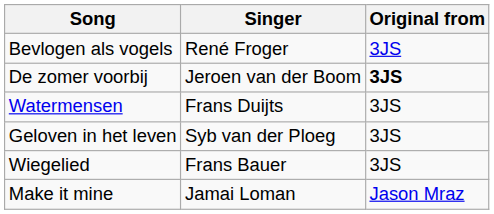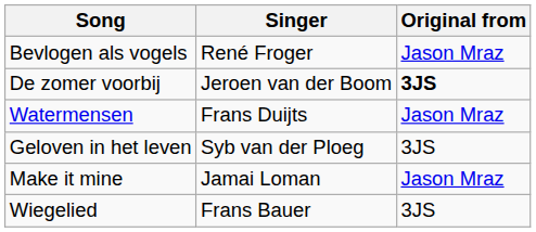 <table class="wikitable">
 <tr>
 <th>Song</th>
 <th>Singer</th>
 <th>Original from</th>
 </tr>
 <tr>
 <td>Bevlogen als vogels</td>
 <td>René Froger</td>
-<td><a href='#'>3JS</a></td>
+<td><a href='#'>Jason Mraz</a></td>
 </tr>
 <tr>
 <td>De zomer voorbij</td>
 <td>Jeroen van der Boom</td>
 <td><strong>3JS</strong></td>
 </tr>
 <tr>
 <td><a href='#'>Watermensen</a></td>
 <td>Frans Duijts</td>
-<td>3JS</td>
+<td><a href='#'>Jason Mraz</a></td>
 </tr>
 <tr>
 <td>Geloven in het leven</td>
 <td>Syb van der Ploeg</td>
 <td>3JS</td>
 </tr>
 <tr>
+<td>Make it mine</td>
+<td>Jamai Loman</td>
+<td><a href='#'>Jason Mraz</a></td>
+</tr>
+<tr>
 <td>Wiegelied</td>
 <td>Frans Bauer</td>
 <td>3JS</td>
 </tr>
-<tr>
-<td>Make it mine</td>
-<td>Jamai Loman</td>
-<td><a href='#'>Jason Mraz</a></td>
-</tr>
 </table>
